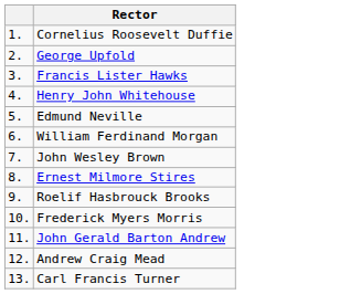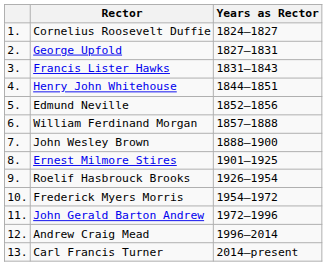 <table class="wikitable" style="font-size: 95%;">
 <tr>
 <th></th>
 <th>Rector</th>
+<th>Years as Rector</th>
 </tr>
 <tr>
 <td>1.</td>
 <td>Cornelius Roosevelt Duffie</td>
+<td>1824–1827</td>
 </tr>
 <tr>
 <td>2.</td>
 <td><a href='#'>George Upfold</a></td>
+<td>1827–1831</td>
 </tr>
 <tr>
 <td>3.</td>
 <td><a href='#'>Francis Lister Hawks</a></td>
+<td>1831–1843</td>
 </tr>
 <tr>
 <td>4.</td>
 <td><a href='#'>Henry John Whitehouse</a></td>
+<td>1844–1851</td>
 </tr>
 <tr>
 <td>5.</td>
 <td>Edmund Neville</td>
+<td>1852–1856</td>
 </tr>
 <tr>
 <td>6.</td>
 <td>William Ferdinand Morgan</td>
+<td>1857–1888</td>
 </tr>
 <tr>
 <td>7.</td>
 <td>John Wesley Brown</td>
+<td>1888–1900</td>
 </tr>
 <tr>
 <td>8.</td>
 <td><a href='#'>Ernest Milmore Stires</a></td>
+<td>1901–1925</td>
 </tr>
 <tr>
 <td>9.</td>
 <td>Roelif Hasbrouck Brooks</td>
+<td>1926–1954</td>
 </tr>
 <tr>
 <td>10.</td>
 <td>Frederick Myers Morris</td>
+<td>1954–1972</td>
 </tr>
 <tr>
 <td>11.</td>
 <td><a href='#'>John Gerald Barton Andrew</a></td>
+<td>1972–1996</td>
 </tr>
 <tr>
 <td>12.</td>
 <td>Andrew Craig Mead</td>
+<td>1996–2014</td>
 </tr>
 <tr>
 <td>13.</td>
 <td>Carl Francis Turner</td>
+<td>2014–present</td>
 </tr>
 </table>
